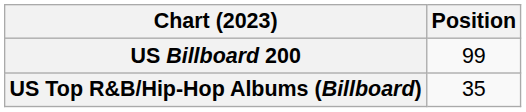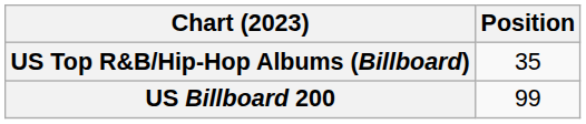 <table class="wikitable sortable plainrowheaders" style="text-align:center">
 <tr>
 <th scope="col">Chart (2023)</th>
 <th scope="col">Position</th>
 </tr>
 <tr>
+<th scope="row">US Top R&B/Hip-Hop Albums (<em>Billboard</em>)</th>
+<td>35</td>
+</tr>
+<tr>
 <th scope="row">US <em>Billboard</em> 200</th>
 <td>99</td>
 </tr>
-<tr>
-<th scope="row">US Top R&B/Hip-Hop Albums (<em>Billboard</em>)</th>
-<td>35</td>
-</tr>
 </table>
